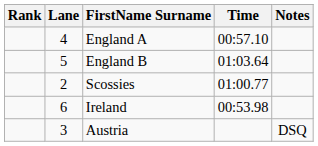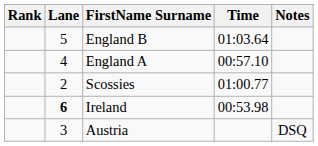 <table class="wikitable sortable" style="text-align:center">
 <tr>
 <th>Rank</th>
 <th>Lane</th>
 <th>FirstName Surname</th>
 <th>Time</th>
 <th>Notes</th>
 </tr>
 <tr>
 <td></td>
-<td>4</td>
-<td style="text-align:left"> England A</td>
-<td>00:57.10</td>
+<td>5</td>
+<td style="text-align:left"> England B</td>
+<td>01:03.64</td>
 <td></td>
 </tr>
 <tr>
 <td></td>
-<td>5</td>
-<td style="text-align:left"> England B</td>
-<td>01:03.64</td>
+<td>4</td>
+<td style="text-align:left"> England A</td>
+<td>00:57.10</td>
 <td></td>
 </tr>
 <tr>
 <td></td>
 <td>2</td>
 <td style="text-align:left"> Scossies</td>
 <td>01:00.77</td>
 <td></td>
 </tr>
 <tr>
 <td></td>
-<td>6</td>
+<td><strong>6</strong></td>
 <td style="text-align:left"> Ireland</td>
 <td>00:53.98</td>
 <td></td>
 </tr>
 <tr>
 <td></td>
 <td>3</td>
 <td style="text-align:left"> Austria</td>
 <td></td>
 <td>DSQ</td>
 </tr>
 </table>
